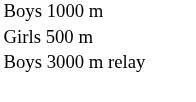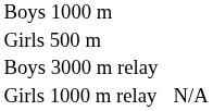 <table>
 <tr>
 <td>Boys 1000 m</td>
 <td></td>
 <td></td>
 <td></td>
 </tr>
 <tr>
 <td>Girls 500 m</td>
 <td></td>
 <td></td>
 <td></td>
 </tr>
 <tr>
 <td>Boys 3000 m relay</td>
 <td></td>
 <td></td>
 <td></td>
 </tr>
+<tr>
+<td>Girls 1000 m relay</td>
+<td></td>
+<td></td>
+<td>N/A</td>
+</tr>
 </table>
